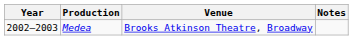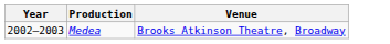 <table class="wikitable plainrowheaders sortable" style="margin-right: 0;">
 <tr>
 <th scope="col">Year</th>
 <th scope="col">Production</th>
 <th scope="col">Venue</th>
-<th scope="col">Notes</th>
 </tr>
 <tr>
 <td>2002–2003</td>
 <td><em><a href='#'>Medea</a></em></td>
 <td><a href='#'>Brooks Atkinson Theatre</a>, <a href='#'>Broadway</a></td>
-<td></td>
 </tr>
 </table>
